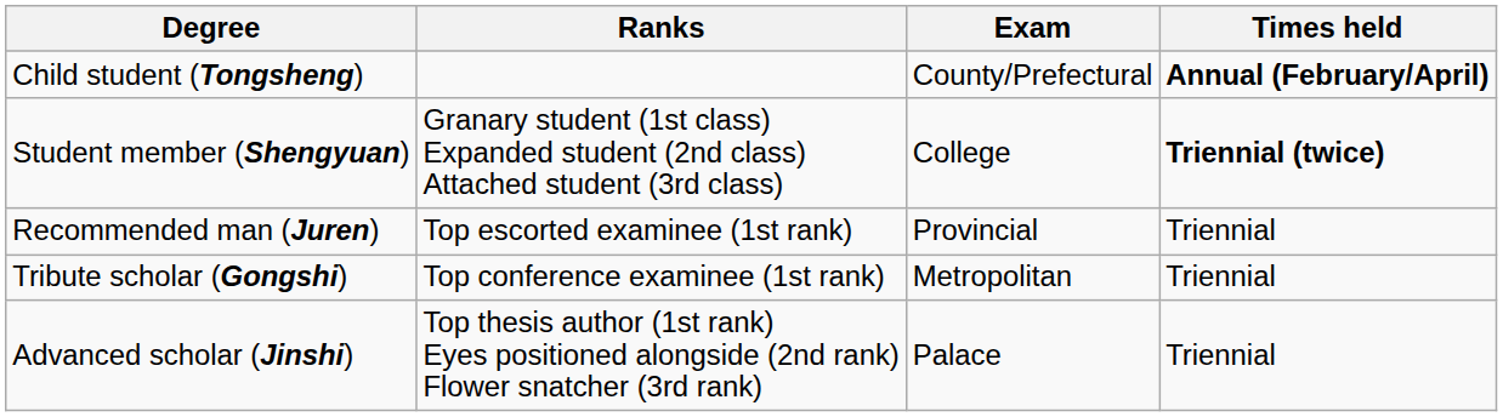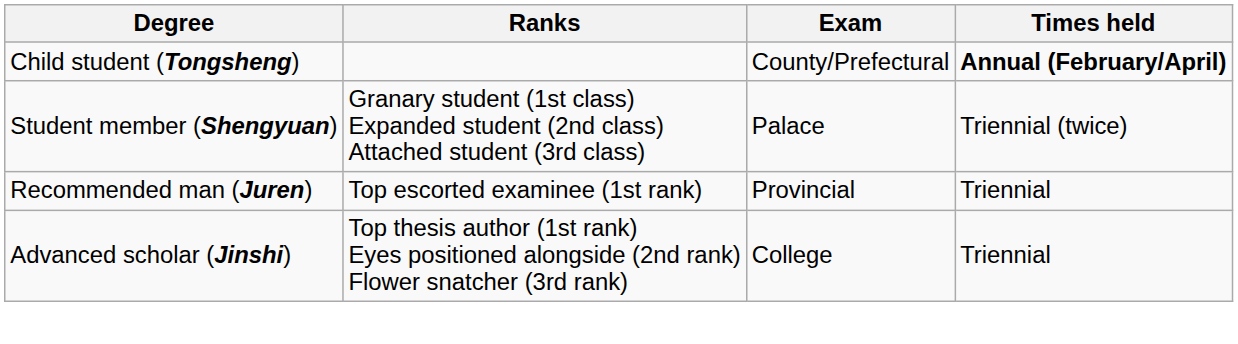 <table class="wikitable">
 <tr>
 <th>Degree</th>
 <th>Ranks</th>
 <th>Exam</th>
 <th>Times held</th>
 </tr>
 <tr>
 <td>Child student (<strong><em>Tongsheng</em></strong>)</td>
 <td></td>
 <td>County/Prefectural</td>
 <td><strong>Annual (February/April)</strong></td>
 </tr>
 <tr>
 <td>Student member (<strong><em>Shengyuan</em></strong>)</td>
 <td>Granary student (1st class)<br>Expanded student (2nd class)<br>Attached student (3rd class)</td>
-<td>College</td>
-<td><strong>Triennial (twice)</strong></td>
+<td>Palace</td>
+<td>Triennial (twice)</td>
 </tr>
 <tr>
 <td>Recommended man (<strong><em>Juren</em></strong>)</td>
 <td>Top escorted examinee (1st rank)</td>
 <td>Provincial</td>
 <td>Triennial</td>
 </tr>
 <tr>
-<td>Tribute scholar (<strong><em>Gongshi</em></strong>)</td>
-<td>Top conference examinee (1st rank)</td>
-<td>Metropolitan</td>
-<td>Triennial</td>
-</tr>
-<tr>
 <td>Advanced scholar (<strong><em>Jinshi</em></strong>)</td>
 <td>Top thesis author (1st rank)<br>Eyes positioned alongside (2nd rank)<br>Flower snatcher (3rd rank)</td>
-<td>Palace</td>
+<td>College</td>
 <td>Triennial</td>
 </tr>
 </table>
